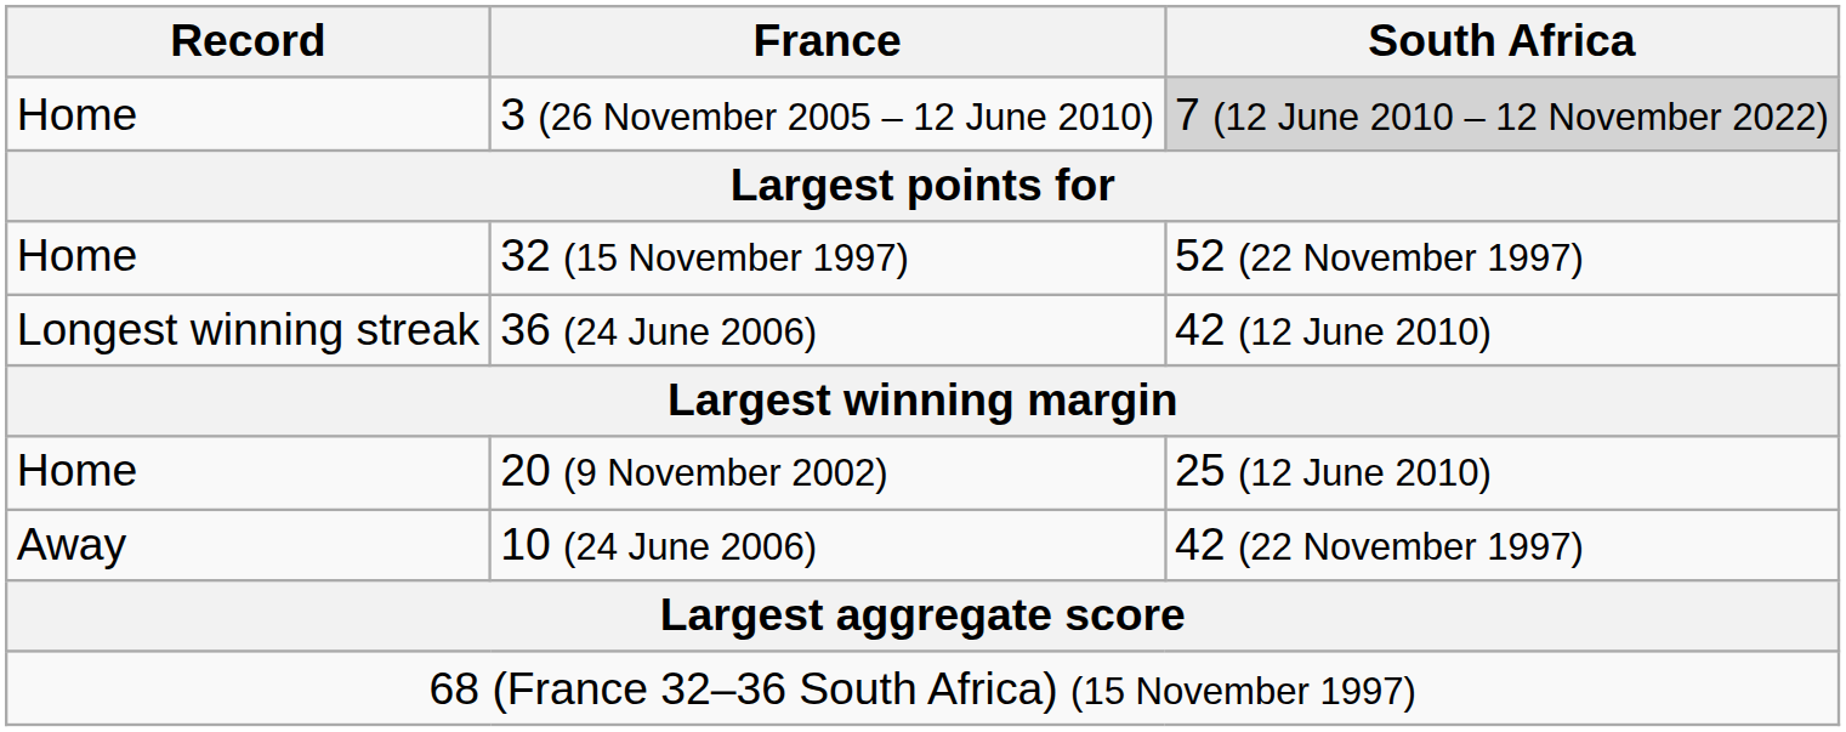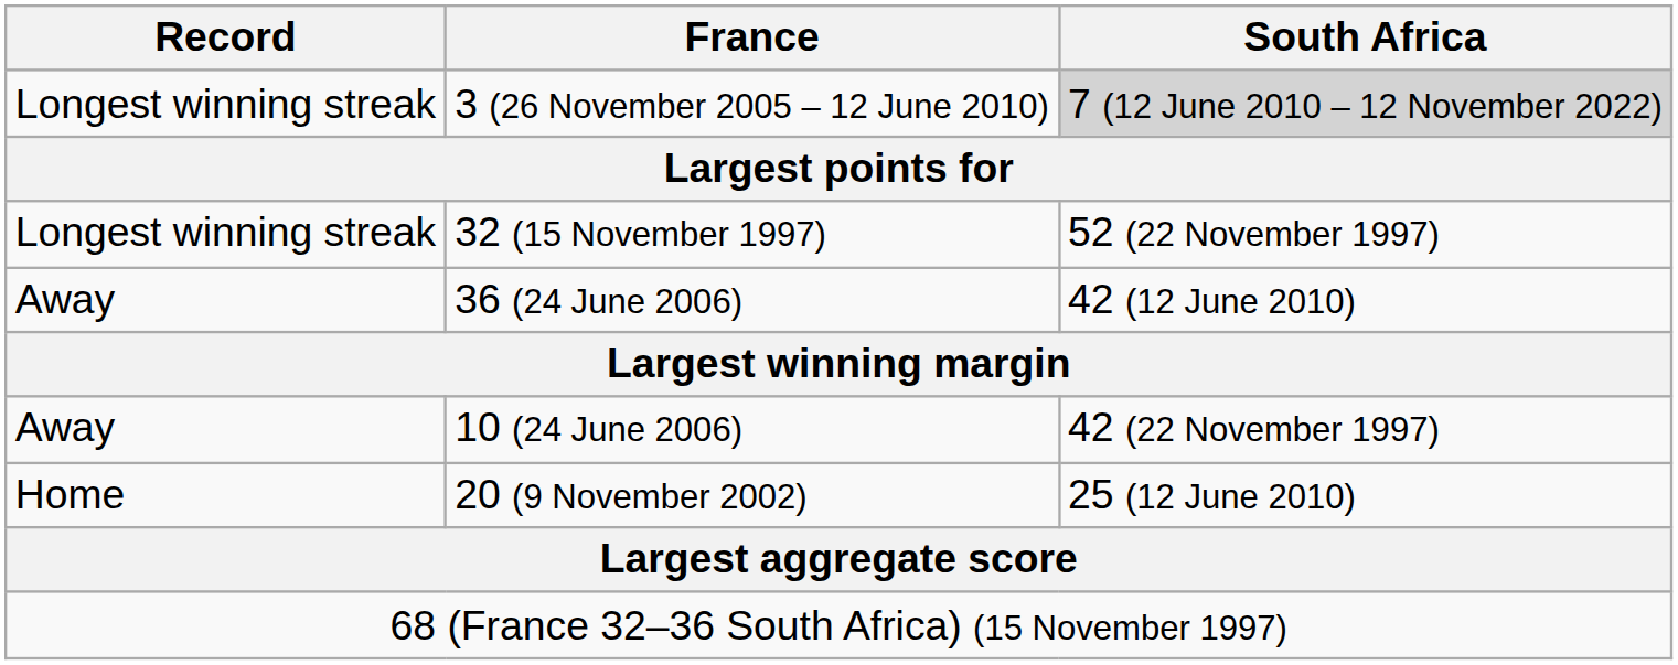 <table class="wikitable">
 <tr>
 <th>Record</th>
 <th>France</th>
 <th>South Africa</th>
 </tr>
 <tr>
-<td>Home</td>
+<td>Longest winning streak</td>
 <td>3 <small>(26 November 2005 – 12 June 2010)</small></td>
 <td style="background: lightgrey;">7 <small>(12 June 2010 – 12 November 2022)</small></td>
 </tr>
 <tr>
 <th colspan=3 align=center>Largest points for</th>
 </tr>
 <tr>
-<td>Home</td>
+<td>Longest winning streak</td>
 <td>32 <small>(15 November 1997)</small></td>
 <td>52 <small>(22 November 1997)</small></td>
 </tr>
 <tr>
-<td>Longest winning streak</td>
+<td>Away</td>
 <td>36 <small>(24 June 2006)</small></td>
 <td>42 <small>(12 June 2010)</small></td>
 </tr>
 <tr>
 <th colspan=3 align=center>Largest winning margin</th>
 </tr>
 <tr>
+<td>Away</td>
+<td>10 <small>(24 June 2006)</small></td>
+<td>42 <small>(22 November 1997)</small></td>
+</tr>
+<tr>
 <td>Home</td>
 <td>20 <small>(9 November 2002)</small></td>
 <td>25 <small>(12 June 2010)</small></td>
-</tr>
-<tr>
-<td>Away</td>
-<td>10 <small>(24 June 2006)</small></td>
-<td>42 <small>(22 November 1997)</small></td>
 </tr>
 <tr>
 <th colspan=3 align=center>Largest aggregate score</th>
 </tr>
 <tr>
 <td colspan=3 align=center>68 (France 32–36 South Africa) <small>(15 November 1997)</small></td>
 </tr>
 </table>
